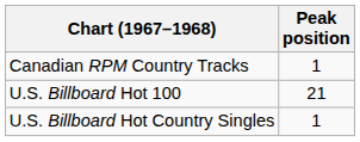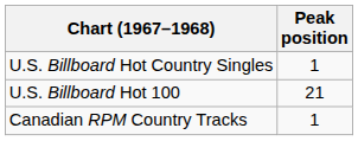 <table class="wikitable sortable">
 <tr>
 <th align="left">Chart (1967–1968)</th>
 <th align="center">Peak<br>position</th>
 </tr>
 <tr>
-<td align="left">Canadian <em>RPM</em> Country Tracks</td>
+<td align="left">U.S. <em>Billboard</em> Hot Country Singles</td>
 <td align="center">1</td>
 </tr>
 <tr>
 <td align="left">U.S. <em>Billboard</em> Hot 100</td>
 <td align="center">21</td>
 </tr>
 <tr>
-<td align="left">U.S. <em>Billboard</em> Hot Country Singles</td>
+<td align="left">Canadian <em>RPM</em> Country Tracks</td>
 <td align="center">1</td>
 </tr>
 </table>
